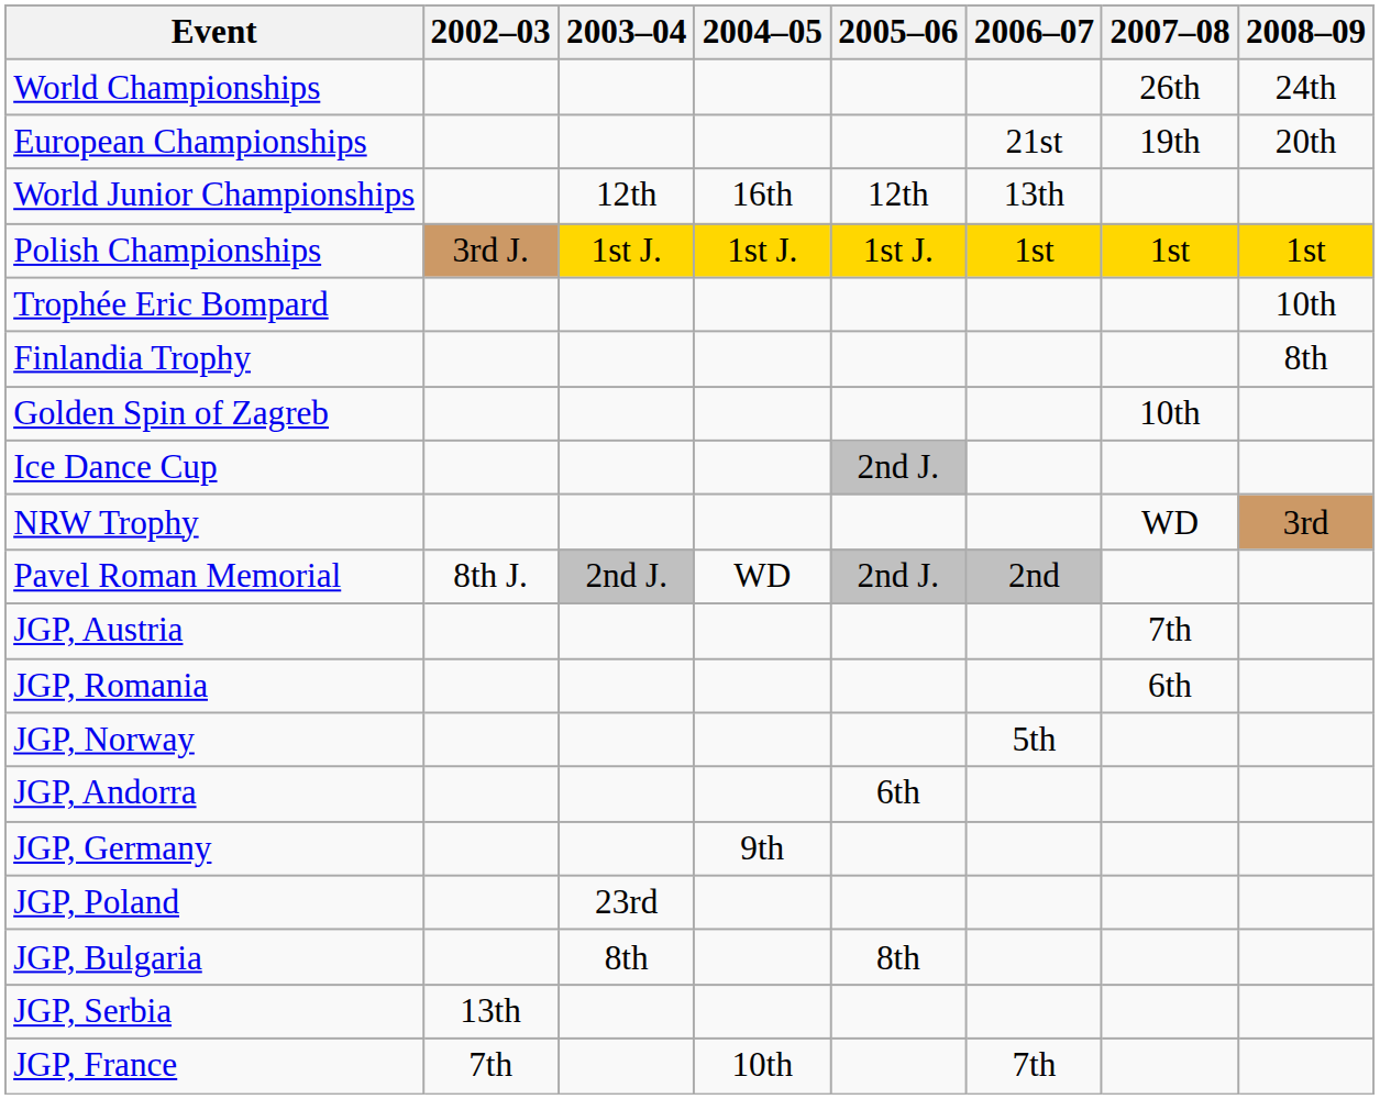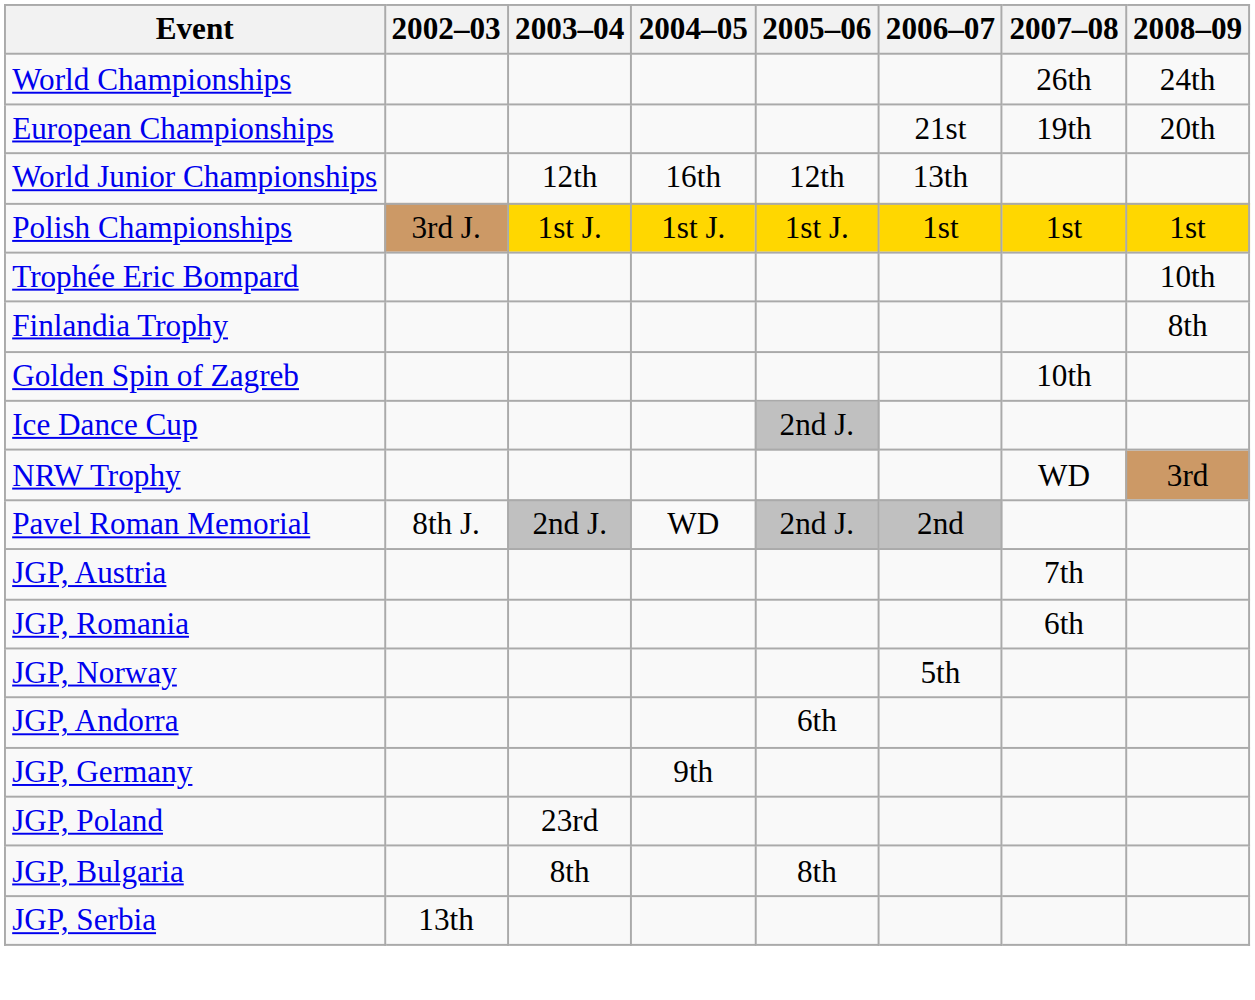 <table class="wikitable">
 <tr>
 <th>Event</th>
 <th>2002–03</th>
 <th>2003–04</th>
 <th>2004–05</th>
 <th>2005–06</th>
 <th>2006–07</th>
 <th>2007–08</th>
 <th>2008–09</th>
 </tr>
 <tr>
 <td><a href='#'>World Championships</a></td>
 <td></td>
 <td></td>
 <td></td>
 <td></td>
 <td></td>
 <td align="center">26th</td>
 <td align="center">24th</td>
 </tr>
 <tr>
 <td><a href='#'>European Championships</a></td>
 <td></td>
 <td></td>
 <td></td>
 <td></td>
 <td align="center">21st</td>
 <td align="center">19th</td>
 <td align="center">20th</td>
 </tr>
 <tr>
 <td><a href='#'>World Junior Championships</a></td>
 <td></td>
 <td align="center">12th</td>
 <td align="center">16th</td>
 <td align="center">12th</td>
 <td align="center">13th</td>
 <td></td>
 <td></td>
 </tr>
 <tr>
 <td><a href='#'>Polish Championships</a></td>
 <td align="center" bgcolor="#cc9966">3rd J.</td>
 <td align="center" bgcolor="gold">1st J.</td>
 <td align="center" bgcolor="gold">1st J.</td>
 <td align="center" bgcolor="gold">1st J.</td>
 <td align="center" bgcolor="gold">1st</td>
 <td align="center" bgcolor="gold">1st</td>
 <td align="center" bgcolor="gold">1st</td>
 </tr>
 <tr>
 <td><a href='#'>Trophée Eric Bompard</a></td>
 <td></td>
 <td></td>
 <td></td>
 <td></td>
 <td></td>
 <td></td>
 <td align="center">10th</td>
 </tr>
 <tr>
 <td><a href='#'>Finlandia Trophy</a></td>
 <td></td>
 <td></td>
 <td></td>
 <td></td>
 <td></td>
 <td></td>
 <td align="center">8th</td>
 </tr>
 <tr>
 <td><a href='#'>Golden Spin of Zagreb</a></td>
 <td></td>
 <td></td>
 <td></td>
 <td></td>
 <td></td>
 <td align="center">10th</td>
 <td></td>
 </tr>
 <tr>
 <td><a href='#'>Ice Dance Cup</a></td>
 <td></td>
 <td></td>
 <td></td>
 <td align="center" bgcolor="silver">2nd J.</td>
 <td></td>
 <td></td>
 <td></td>
 </tr>
 <tr>
 <td><a href='#'>NRW Trophy</a></td>
 <td></td>
 <td></td>
 <td></td>
 <td></td>
 <td></td>
 <td align="center">WD</td>
 <td align="center" bgcolor="#cc9966">3rd</td>
 </tr>
 <tr>
 <td><a href='#'>Pavel Roman Memorial</a></td>
 <td align="center">8th J.</td>
 <td align="center" bgcolor="silver">2nd J.</td>
 <td align="center">WD</td>
 <td align="center" bgcolor="silver">2nd J.</td>
 <td align="center" bgcolor="silver">2nd</td>
 <td></td>
 <td></td>
 </tr>
 <tr>
 <td><a href='#'>JGP, Austria</a></td>
 <td></td>
 <td></td>
 <td></td>
 <td></td>
 <td></td>
 <td align="center">7th</td>
 <td></td>
 </tr>
 <tr>
 <td><a href='#'>JGP, Romania</a></td>
 <td></td>
 <td></td>
 <td></td>
 <td></td>
 <td></td>
 <td align="center">6th</td>
 <td></td>
 </tr>
 <tr>
 <td><a href='#'>JGP, Norway</a></td>
 <td></td>
 <td></td>
 <td></td>
 <td></td>
 <td align="center">5th</td>
 <td></td>
 <td></td>
 </tr>
 <tr>
 <td><a href='#'>JGP, Andorra</a></td>
 <td></td>
 <td></td>
 <td></td>
 <td align="center">6th</td>
 <td></td>
 <td></td>
 <td></td>
 </tr>
 <tr>
 <td><a href='#'>JGP, Germany</a></td>
 <td></td>
 <td></td>
 <td align="center">9th</td>
 <td></td>
 <td></td>
 <td></td>
 <td></td>
 </tr>
 <tr>
 <td><a href='#'>JGP, Poland</a></td>
 <td></td>
 <td align="center">23rd</td>
 <td></td>
 <td></td>
 <td></td>
 <td></td>
 <td></td>
 </tr>
 <tr>
 <td><a href='#'>JGP, Bulgaria</a></td>
 <td></td>
 <td align="center">8th</td>
 <td></td>
 <td align="center">8th</td>
 <td></td>
 <td></td>
 <td></td>
 </tr>
 <tr>
 <td><a href='#'>JGP, Serbia</a></td>
 <td align="center">13th</td>
 <td></td>
 <td></td>
 <td></td>
 <td></td>
 <td></td>
 <td></td>
 </tr>
-<tr>
-<td><a href='#'>JGP, France</a></td>
-<td align="center">7th</td>
-<td></td>
-<td align="center">10th</td>
-<td></td>
-<td align="center">7th</td>
-<td></td>
-<td></td>
-</tr>
 </table>
